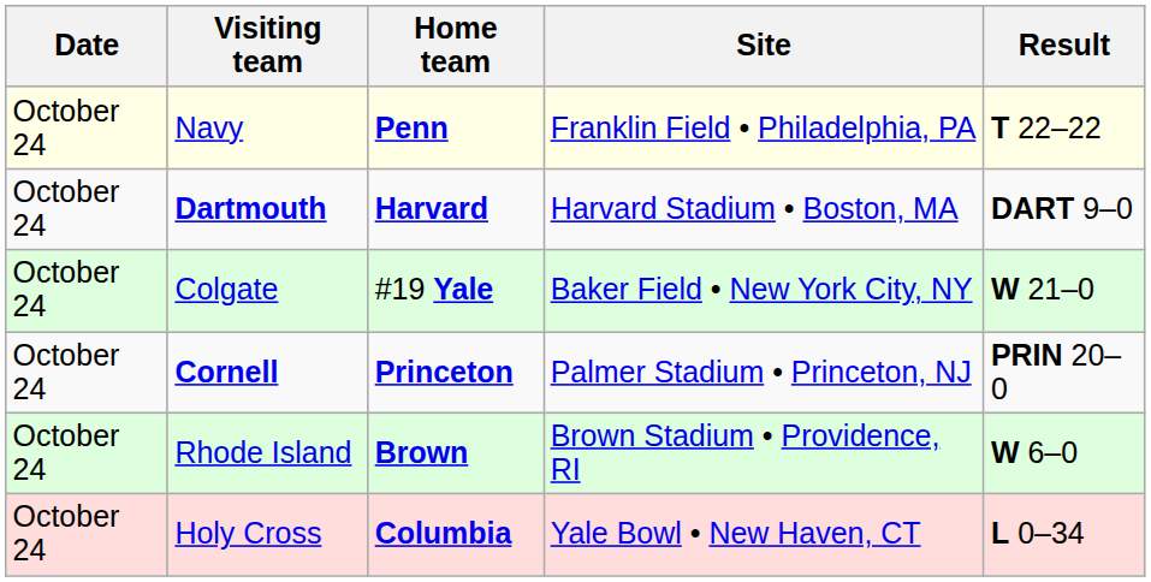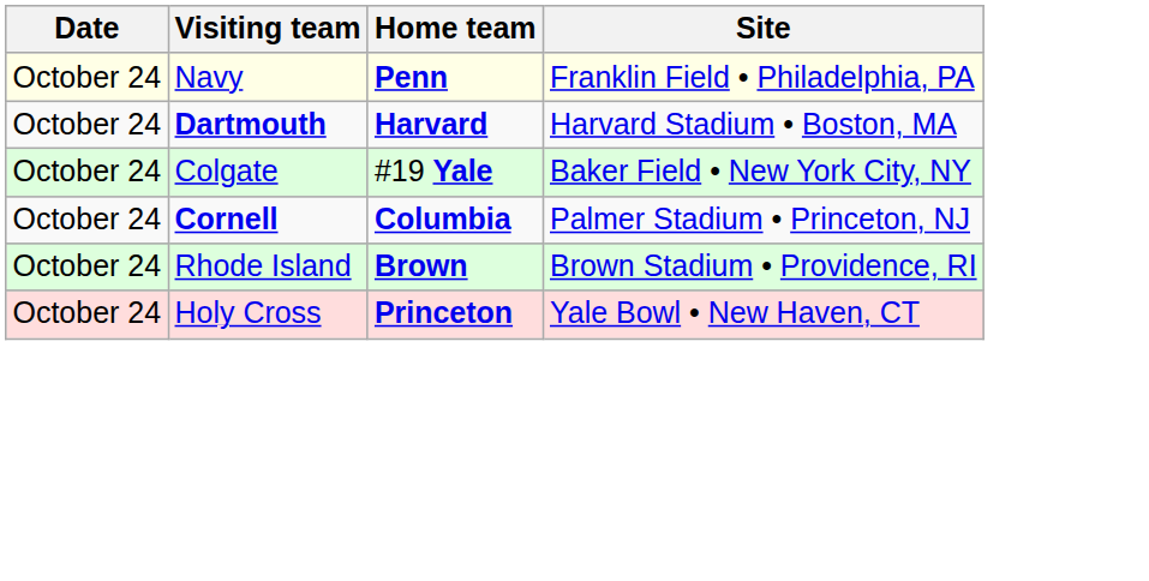 <table class="wikitable">
 <tr>
 <th>Date</th>
 <th>Visiting team</th>
 <th>Home team</th>
 <th>Site</th>
-<th>Result</th>
 </tr>
 <tr style="background:#FFFFE6;">
 <td>October 24</td>
 <td><a href='#'>Navy</a></td>
 <td><strong><a href='#'>Penn</a></strong></td>
 <td><a href='#'>Franklin Field</a> • <a href='#'>Philadelphia, PA</a></td>
-<td><strong>T</strong> 22–22</td>
 </tr>
 <tr>
 <td>October 24</td>
 <td><strong><a href='#'>Dartmouth</a></strong></td>
 <td><strong><a href='#'>Harvard</a></strong></td>
 <td><a href='#'>Harvard Stadium</a> • <a href='#'>Boston, MA</a></td>
-<td><strong>DART</strong> 9–0</td>
 </tr>
 <tr style="background:#DDFFDD;">
 <td>October 24</td>
 <td><a href='#'>Colgate</a></td>
 <td>#19 <strong><a href='#'>Yale</a></strong></td>
 <td><a href='#'>Baker Field</a> • <a href='#'>New York City, NY</a></td>
-<td><strong>W</strong> 21–0</td>
 </tr>
 <tr>
 <td>October 24</td>
 <td><strong><a href='#'>Cornell</a></strong></td>
-<td><strong><a href='#'>Princeton</a></strong></td>
+<td><strong><a href='#'>Columbia</a></strong></td>
 <td><a href='#'>Palmer Stadium</a> • <a href='#'>Princeton, NJ</a></td>
-<td><strong>PRIN</strong> 20–0</td>
 </tr>
 <tr style="background:#DDFFDD;">
 <td>October 24</td>
 <td><a href='#'>Rhode Island</a></td>
 <td><strong><a href='#'>Brown</a></strong></td>
 <td><a href='#'>Brown Stadium</a> • <a href='#'>Providence, RI</a></td>
-<td><strong>W</strong> 6–0</td>
 </tr>
 <tr style="background:#FFDDDD;">
 <td>October 24</td>
 <td><a href='#'>Holy Cross</a></td>
-<td><strong><a href='#'>Columbia</a></strong></td>
+<td><strong><a href='#'>Princeton</a></strong></td>
 <td><a href='#'>Yale Bowl</a> • <a href='#'>New Haven, CT</a></td>
-<td><strong>L</strong> 0–34</td>
 </tr>
 </table>
